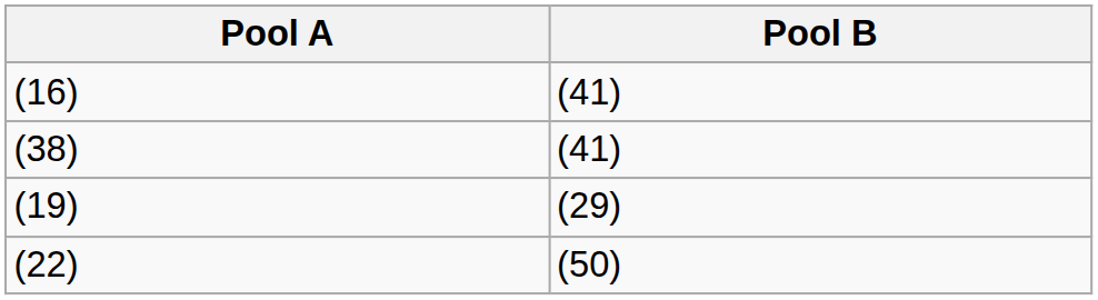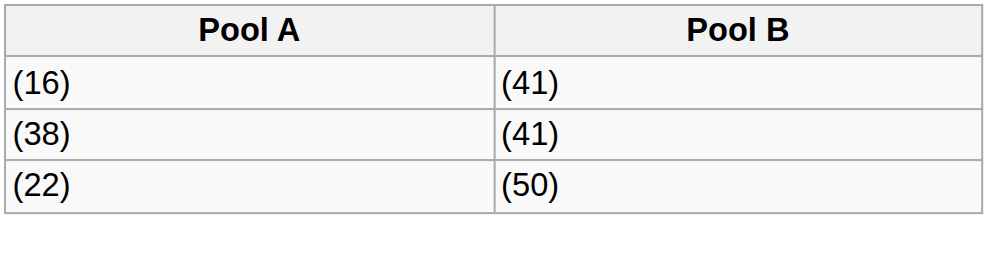 <table class="wikitable" width=480>
 <tr>
 <th width="50%">Pool A</th>
 <th width="50%">Pool B</th>
 </tr>
 <tr>
 <td> (16)</td>
 <td> (41)</td>
 </tr>
 <tr>
 <td> (38)</td>
 <td> (41)</td>
 </tr>
 <tr>
-<td> (19)</td>
-<td> (29)</td>
-</tr>
-<tr>
 <td> (22)</td>
 <td> (50)</td>
 </tr>
 </table>
